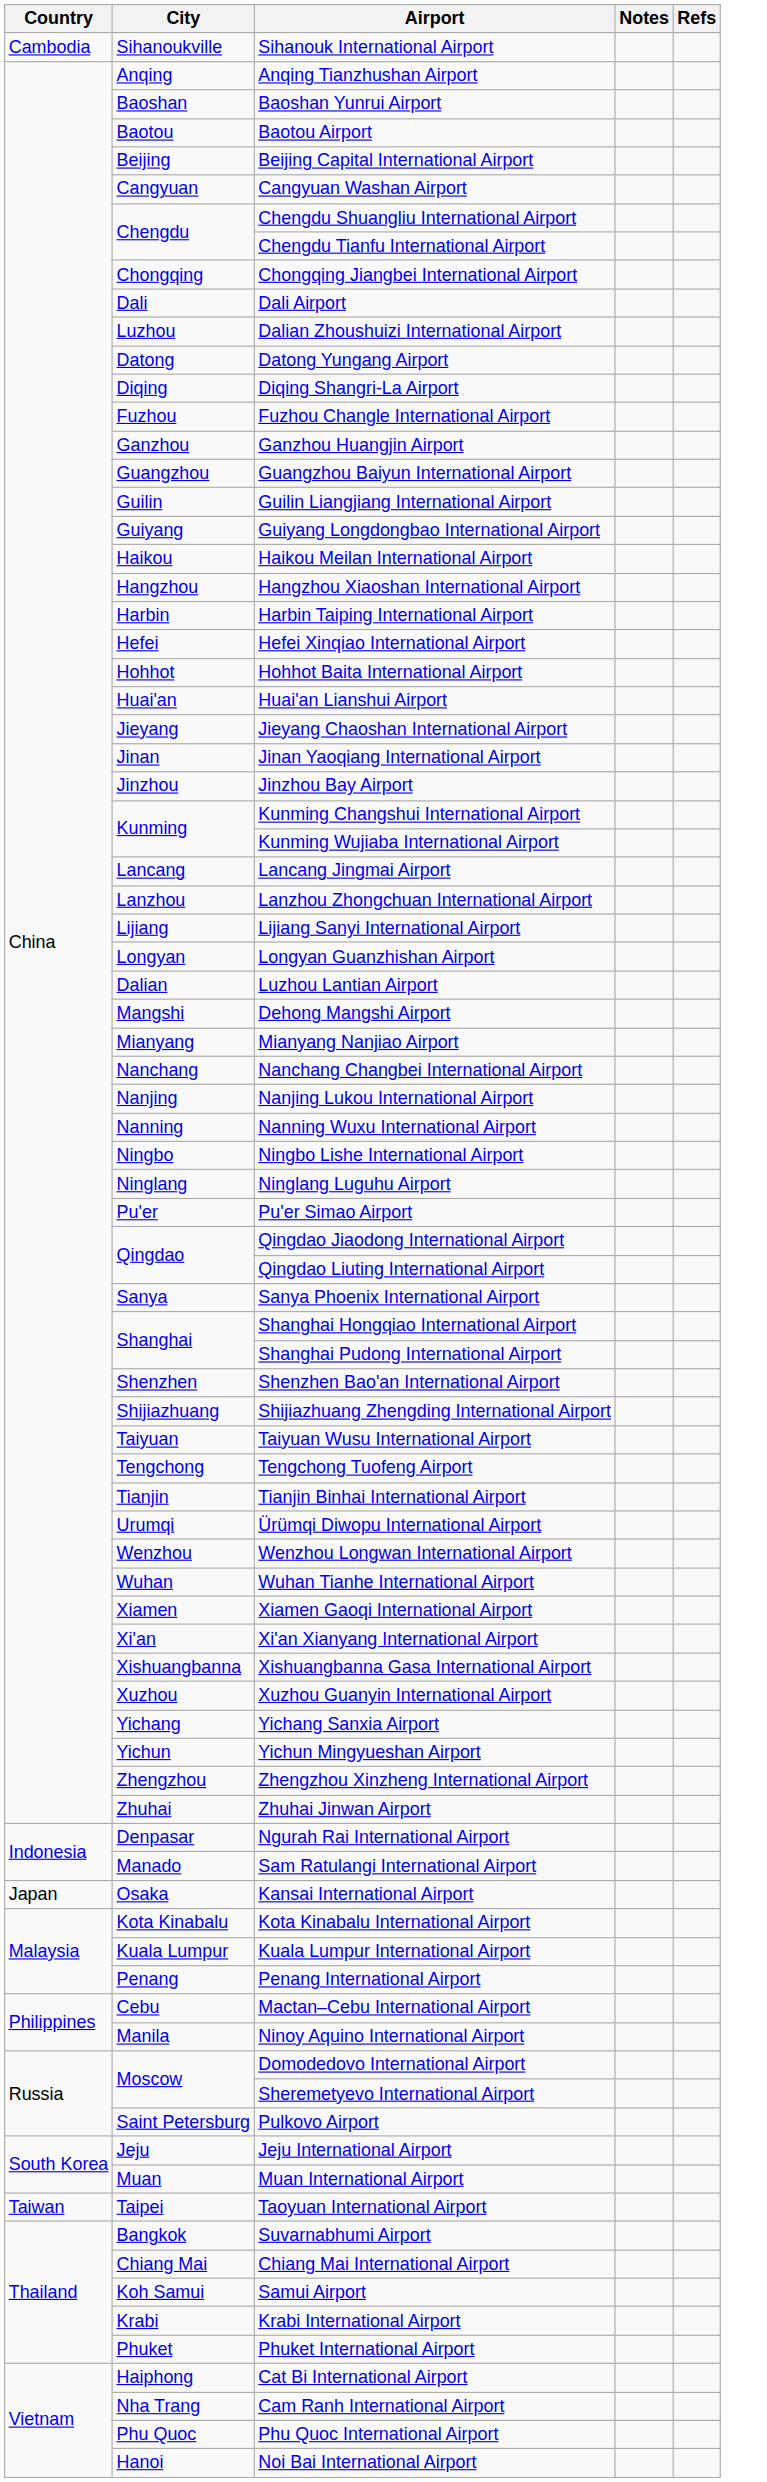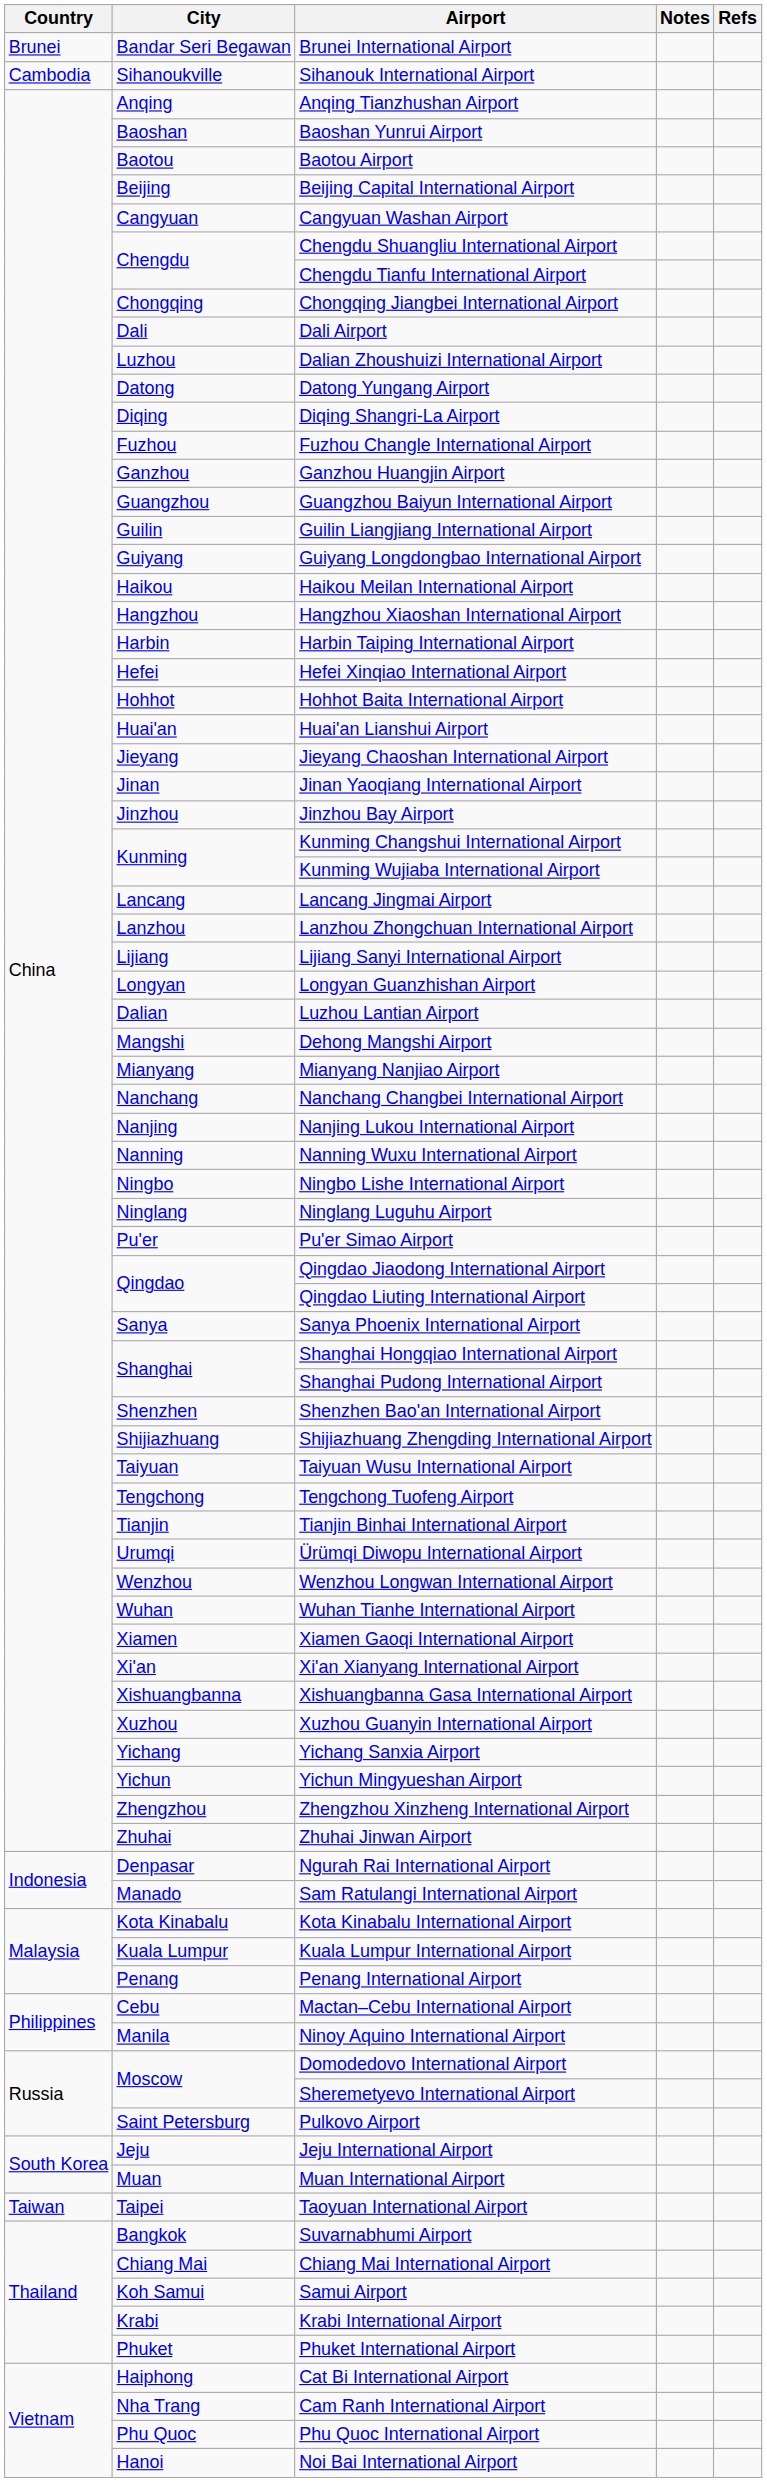 <table class="sortable wikitable">
 <tr>
 <th>Country</th>
 <th>City</th>
 <th>Airport</th>
 <th class="unsortable">Notes</th>
 <th class="unsortable">Refs</th>
+</tr>
+<tr>
+<td><a href='#'>Brunei</a></td>
+<td><a href='#'>Bandar Seri Begawan</a></td>
+<td><a href='#'>Brunei International Airport</a></td>
+<td align=center></td>
+<td align=center></td>
 </tr>
 <tr>
 <td><a href='#'>Cambodia</a></td>
 <td><a href='#'>Sihanoukville</a></td>
 <td><a href='#'>Sihanouk International Airport</a></td>
 <td></td>
 <td align=center></td>
 </tr>
 <tr>
 <td rowspan="62">China</td>
 <td><a href='#'>Anqing</a></td>
 <td><a href='#'>Anqing Tianzhushan Airport</a></td>
 <td align=center></td>
 <td align=center></td>
 </tr>
 <tr>
 <td><a href='#'>Baoshan</a></td>
 <td><a href='#'>Baoshan Yunrui Airport</a></td>
 <td align=center></td>
 <td align=center></td>
 </tr>
 <tr>
 <td><a href='#'>Baotou</a></td>
 <td><a href='#'>Baotou Airport</a></td>
 <td align=center></td>
 <td align=center></td>
 </tr>
 <tr>
 <td><a href='#'>Beijing</a></td>
 <td><a href='#'>Beijing Capital International Airport</a></td>
 <td align=center></td>
 <td align=center></td>
 </tr>
 <tr>
 <td><a href='#'>Cangyuan</a></td>
 <td><a href='#'>Cangyuan Washan Airport</a></td>
 <td align=center></td>
 <td align=center></td>
 </tr>
 <tr>
 <td rowspan="2"><a href='#'>Chengdu</a></td>
 <td><a href='#'>Chengdu Shuangliu International Airport</a></td>
 <td></td>
 <td align=center></td>
 </tr>
 <tr>
 <td><a href='#'>Chengdu Tianfu International Airport</a></td>
 <td></td>
 <td align=center></td>
 </tr>
 <tr>
 <td><a href='#'>Chongqing</a></td>
 <td><a href='#'>Chongqing Jiangbei International Airport</a></td>
 <td align=center></td>
 <td align=center></td>
 </tr>
 <tr>
 <td><a href='#'>Dali</a></td>
 <td><a href='#'>Dali Airport</a></td>
 <td align=center></td>
 <td align=center></td>
 </tr>
 <tr>
 <td><a href='#'>Luzhou</a></td>
 <td><a href='#'>Dalian Zhoushuizi International Airport</a></td>
 <td align=center></td>
 <td align=center></td>
 </tr>
 <tr>
 <td><a href='#'>Datong</a></td>
 <td><a href='#'>Datong Yungang Airport</a></td>
 <td align=center></td>
 <td align=center></td>
 </tr>
 <tr>
 <td><a href='#'>Diqing</a></td>
 <td><a href='#'>Diqing Shangri-La Airport</a></td>
 <td align=center></td>
 <td align=center></td>
 </tr>
 <tr>
 <td><a href='#'>Fuzhou</a></td>
 <td><a href='#'>Fuzhou Changle International Airport</a></td>
 <td align=center></td>
 <td align=center></td>
 </tr>
 <tr>
 <td><a href='#'>Ganzhou</a></td>
 <td><a href='#'>Ganzhou Huangjin Airport</a></td>
 <td align=center></td>
 <td align=center></td>
 </tr>
 <tr>
 <td><a href='#'>Guangzhou</a></td>
 <td><a href='#'>Guangzhou Baiyun International Airport</a></td>
 <td align=center></td>
 <td align=center></td>
 </tr>
 <tr>
 <td><a href='#'>Guilin</a></td>
 <td><a href='#'>Guilin Liangjiang International Airport</a></td>
 <td align=center></td>
 <td align=center></td>
 </tr>
 <tr>
 <td><a href='#'>Guiyang</a></td>
 <td><a href='#'>Guiyang Longdongbao International Airport</a></td>
 <td align=center></td>
 <td align=center></td>
 </tr>
 <tr>
 <td><a href='#'>Haikou</a></td>
 <td><a href='#'>Haikou Meilan International Airport</a></td>
 <td align=center></td>
 <td align=center></td>
 </tr>
 <tr>
 <td><a href='#'>Hangzhou</a></td>
 <td><a href='#'>Hangzhou Xiaoshan International Airport</a></td>
 <td align=center></td>
 <td align=center></td>
 </tr>
 <tr>
 <td><a href='#'>Harbin</a></td>
 <td><a href='#'>Harbin Taiping International Airport</a></td>
 <td align=center></td>
 <td align=center></td>
 </tr>
 <tr>
 <td><a href='#'>Hefei</a></td>
 <td><a href='#'>Hefei Xinqiao International Airport</a></td>
 <td align=center></td>
 <td align=center></td>
 </tr>
 <tr>
 <td><a href='#'>Hohhot</a></td>
 <td><a href='#'>Hohhot Baita International Airport</a></td>
 <td align=center></td>
 <td align=center></td>
 </tr>
 <tr>
 <td><a href='#'>Huai'an</a></td>
 <td><a href='#'>Huai'an Lianshui Airport</a></td>
 <td align=center></td>
 <td align=center></td>
 </tr>
 <tr>
 <td><a href='#'>Jieyang</a></td>
 <td><a href='#'>Jieyang Chaoshan International Airport</a></td>
 <td align=center></td>
 <td align=center></td>
 </tr>
 <tr>
 <td><a href='#'>Jinan</a></td>
 <td><a href='#'>Jinan Yaoqiang International Airport</a></td>
 <td align=center></td>
 <td align=center></td>
 </tr>
 <tr>
 <td><a href='#'>Jinzhou</a></td>
 <td><a href='#'>Jinzhou Bay Airport</a></td>
 <td align=center></td>
 <td align=center></td>
 </tr>
 <tr>
 <td rowspan="2"><a href='#'>Kunming</a></td>
 <td><a href='#'>Kunming Changshui International Airport</a></td>
 <td></td>
 <td align=center></td>
 </tr>
 <tr>
 <td><a href='#'>Kunming Wujiaba International Airport</a></td>
 <td></td>
 <td align=center></td>
 </tr>
 <tr>
 <td><a href='#'>Lancang</a></td>
 <td><a href='#'>Lancang Jingmai Airport</a></td>
 <td align=center></td>
 <td align=center></td>
 </tr>
 <tr>
 <td><a href='#'>Lanzhou</a></td>
 <td><a href='#'>Lanzhou Zhongchuan International Airport</a></td>
 <td align=center></td>
 <td align=center></td>
 </tr>
 <tr>
 <td><a href='#'>Lijiang</a></td>
 <td><a href='#'>Lijiang Sanyi International Airport</a></td>
 <td></td>
 <td align=center></td>
 </tr>
 <tr>
 <td><a href='#'>Longyan</a></td>
 <td><a href='#'>Longyan Guanzhishan Airport</a></td>
 <td align=center></td>
 <td align=center></td>
 </tr>
 <tr>
 <td><a href='#'>Dalian</a></td>
 <td><a href='#'>Luzhou Lantian Airport</a></td>
 <td align=center></td>
 <td align=center></td>
 </tr>
 <tr>
 <td><a href='#'>Mangshi</a></td>
 <td><a href='#'>Dehong Mangshi Airport</a></td>
 <td align=center></td>
 <td align=center></td>
 </tr>
 <tr>
 <td><a href='#'>Mianyang</a></td>
 <td><a href='#'>Mianyang Nanjiao Airport</a></td>
 <td></td>
 <td align=center></td>
 </tr>
 <tr>
 <td><a href='#'>Nanchang</a></td>
 <td><a href='#'>Nanchang Changbei International Airport</a></td>
 <td align=center></td>
 <td align=center></td>
 </tr>
 <tr>
 <td><a href='#'>Nanjing</a></td>
 <td><a href='#'>Nanjing Lukou International Airport</a></td>
 <td align=center></td>
 <td align=center></td>
 </tr>
 <tr>
 <td><a href='#'>Nanning</a></td>
 <td><a href='#'>Nanning Wuxu International Airport</a></td>
 <td align=center></td>
 <td align=center></td>
 </tr>
 <tr>
 <td><a href='#'>Ningbo</a></td>
 <td><a href='#'>Ningbo Lishe International Airport</a></td>
 <td align=center></td>
 <td align=center></td>
 </tr>
 <tr>
 <td><a href='#'>Ninglang</a></td>
 <td><a href='#'>Ninglang Luguhu Airport</a></td>
 <td align=center></td>
 <td align=center></td>
 </tr>
 <tr>
 <td><a href='#'>Pu'er</a></td>
 <td><a href='#'>Pu'er Simao Airport</a></td>
 <td align=center></td>
 <td align=center></td>
 </tr>
 <tr>
 <td rowspan="2"><a href='#'>Qingdao</a></td>
 <td><a href='#'>Qingdao Jiaodong International Airport</a></td>
 <td align=center></td>
 <td align=center></td>
 </tr>
 <tr>
 <td><a href='#'>Qingdao Liuting International Airport</a></td>
 <td></td>
 <td align=center></td>
 </tr>
 <tr>
 <td><a href='#'>Sanya</a></td>
 <td><a href='#'>Sanya Phoenix International Airport</a></td>
 <td align=center></td>
 <td align=center></td>
 </tr>
 <tr>
 <td rowspan="2"><a href='#'>Shanghai</a></td>
 <td><a href='#'>Shanghai Hongqiao International Airport</a></td>
 <td align=center></td>
 <td align=center></td>
 </tr>
 <tr>
 <td><a href='#'>Shanghai Pudong International Airport</a></td>
 <td align=center></td>
 <td align=center></td>
 </tr>
 <tr>
 <td><a href='#'>Shenzhen</a></td>
 <td><a href='#'>Shenzhen Bao'an International Airport</a></td>
 <td align=center></td>
 <td align=center></td>
 </tr>
 <tr>
 <td><a href='#'>Shijiazhuang</a></td>
 <td><a href='#'>Shijiazhuang Zhengding International Airport</a></td>
 <td align=center></td>
 <td align=center></td>
 </tr>
 <tr>
 <td><a href='#'>Taiyuan</a></td>
 <td><a href='#'>Taiyuan Wusu International Airport</a></td>
 <td align=center></td>
 <td align=center></td>
 </tr>
 <tr>
 <td><a href='#'>Tengchong</a></td>
 <td><a href='#'>Tengchong Tuofeng Airport</a></td>
 <td align=center></td>
 <td align=center></td>
 </tr>
 <tr>
 <td><a href='#'>Tianjin</a></td>
 <td><a href='#'>Tianjin Binhai International Airport</a></td>
 <td align=center></td>
 <td align=center></td>
 </tr>
 <tr>
 <td><a href='#'>Urumqi</a></td>
 <td><a href='#'>Ürümqi Diwopu International Airport</a></td>
 <td align=center></td>
 <td align=center></td>
 </tr>
 <tr>
 <td><a href='#'>Wenzhou</a></td>
 <td><a href='#'>Wenzhou Longwan International Airport</a></td>
 <td align=center></td>
 <td align=center></td>
 </tr>
 <tr>
 <td><a href='#'>Wuhan</a></td>
 <td><a href='#'>Wuhan Tianhe International Airport</a></td>
 <td align=center></td>
 <td align=center></td>
 </tr>
 <tr>
 <td><a href='#'>Xiamen</a></td>
 <td><a href='#'>Xiamen Gaoqi International Airport</a></td>
 <td align=center></td>
 <td align=center></td>
 </tr>
 <tr>
 <td><a href='#'>Xi'an</a></td>
 <td><a href='#'>Xi'an Xianyang International Airport</a></td>
 <td align=center></td>
 <td align=center></td>
 </tr>
 <tr>
 <td><a href='#'>Xishuangbanna</a></td>
 <td><a href='#'>Xishuangbanna Gasa International Airport</a></td>
 <td align=center></td>
 <td align=center></td>
 </tr>
 <tr>
 <td><a href='#'>Xuzhou</a></td>
 <td><a href='#'>Xuzhou Guanyin International Airport</a></td>
 <td align=center></td>
 <td align=center></td>
 </tr>
 <tr>
 <td><a href='#'>Yichang</a></td>
 <td><a href='#'>Yichang Sanxia Airport</a></td>
 <td align=center></td>
 <td align=center></td>
 </tr>
 <tr>
 <td><a href='#'>Yichun</a></td>
 <td><a href='#'>Yichun Mingyueshan Airport</a></td>
 <td align=center></td>
 <td align=center></td>
 </tr>
 <tr>
 <td><a href='#'>Zhengzhou</a></td>
 <td><a href='#'>Zhengzhou Xinzheng International Airport</a></td>
 <td></td>
 <td align=center></td>
 </tr>
 <tr>
 <td><a href='#'>Zhuhai</a></td>
 <td><a href='#'>Zhuhai Jinwan Airport</a></td>
 <td align=center></td>
 <td align=center></td>
 </tr>
 <tr>
 <td rowspan="2"><a href='#'>Indonesia</a></td>
 <td><a href='#'>Denpasar</a></td>
 <td><a href='#'>Ngurah Rai International Airport</a></td>
 <td></td>
 <td align=center></td>
 </tr>
 <tr>
 <td><a href='#'>Manado</a></td>
 <td><a href='#'>Sam Ratulangi International Airport</a></td>
 <td align=center></td>
 <td align=center></td>
 </tr>
 <tr>
-<td>Japan</td>
-<td><a href='#'>Osaka</a></td>
-<td><a href='#'>Kansai International Airport</a></td>
-<td></td>
-<td align=center></td>
-</tr>
-<tr>
 <td rowspan="3"><a href='#'>Malaysia</a></td>
 <td><a href='#'>Kota Kinabalu</a></td>
 <td><a href='#'>Kota Kinabalu International Airport</a></td>
 <td></td>
 <td align=center></td>
 </tr>
 <tr>
 <td><a href='#'>Kuala Lumpur</a></td>
 <td><a href='#'>Kuala Lumpur International Airport</a></td>
 <td align=center></td>
 <td align=center></td>
 </tr>
 <tr>
 <td><a href='#'>Penang</a></td>
 <td><a href='#'>Penang International Airport</a></td>
 <td align=center></td>
 <td align=center></td>
 </tr>
 <tr>
 <td rowspan="2"><a href='#'>Philippines</a></td>
 <td><a href='#'>Cebu</a></td>
 <td><a href='#'>Mactan–Cebu International Airport</a></td>
 <td align=center></td>
 <td align=center></td>
 </tr>
 <tr>
 <td><a href='#'>Manila</a></td>
 <td><a href='#'>Ninoy Aquino International Airport</a></td>
 <td></td>
 <td align=center></td>
 </tr>
 <tr>
 <td rowspan="3">Russia</td>
 <td rowspan="2"><a href='#'>Moscow</a></td>
 <td><a href='#'>Domodedovo International Airport</a></td>
 <td></td>
 <td align=center></td>
 </tr>
 <tr>
 <td><a href='#'>Sheremetyevo International Airport</a></td>
 <td></td>
 <td align=center></td>
 </tr>
 <tr>
 <td><a href='#'>Saint Petersburg</a></td>
 <td><a href='#'>Pulkovo Airport</a></td>
 <td align=center></td>
 <td align=center></td>
 </tr>
 <tr>
 <td rowspan='2'><a href='#'>South Korea</a></td>
 <td><a href='#'>Jeju</a></td>
 <td><a href='#'>Jeju International Airport</a></td>
 <td align=center></td>
 <td align=center></td>
 </tr>
 <tr>
 <td><a href='#'>Muan</a></td>
 <td><a href='#'>Muan International Airport</a></td>
 <td align=center></td>
 <td align center></td>
 </tr>
 <tr>
 <td><a href='#'>Taiwan</a></td>
 <td><a href='#'>Taipei</a></td>
 <td><a href='#'>Taoyuan International Airport</a></td>
 <td></td>
 <td align=center></td>
 </tr>
 <tr>
 <td rowspan="5"><a href='#'>Thailand</a></td>
 <td><a href='#'>Bangkok</a></td>
 <td><a href='#'>Suvarnabhumi Airport</a></td>
 <td align=center></td>
 <td align=center></td>
 </tr>
 <tr>
 <td><a href='#'>Chiang Mai</a></td>
 <td><a href='#'>Chiang Mai International Airport</a></td>
 <td align=center></td>
 <td align=center></td>
 </tr>
 <tr>
 <td><a href='#'>Koh Samui</a></td>
 <td><a href='#'>Samui Airport</a></td>
 <td></td>
 <td align=center></td>
 </tr>
 <tr>
 <td><a href='#'>Krabi</a></td>
 <td><a href='#'>Krabi International Airport</a></td>
 <td></td>
 <td align=center></td>
 </tr>
 <tr>
 <td><a href='#'>Phuket</a></td>
 <td><a href='#'>Phuket International Airport</a></td>
 <td align=center></td>
 <td align=center></td>
 </tr>
 <tr>
 <td rowspan="4"><a href='#'>Vietnam</a></td>
 <td><a href='#'>Haiphong</a></td>
 <td><a href='#'>Cat Bi International Airport</a></td>
 <td align=center></td>
 <td align=center></td>
 </tr>
 <tr>
 <td><a href='#'>Nha Trang</a></td>
 <td><a href='#'>Cam Ranh International Airport</a></td>
 <td align=center></td>
 <td align=center></td>
 </tr>
 <tr>
 <td><a href='#'>Phu Quoc</a></td>
 <td><a href='#'>Phu Quoc International Airport</a></td>
 <td align=center></td>
 <td align=center></td>
 </tr>
 <tr>
 <td><a href='#'>Hanoi</a></td>
 <td><a href='#'>Noi Bai International Airport</a></td>
 <td></td>
 <td></td>
 </tr>
 </table>
